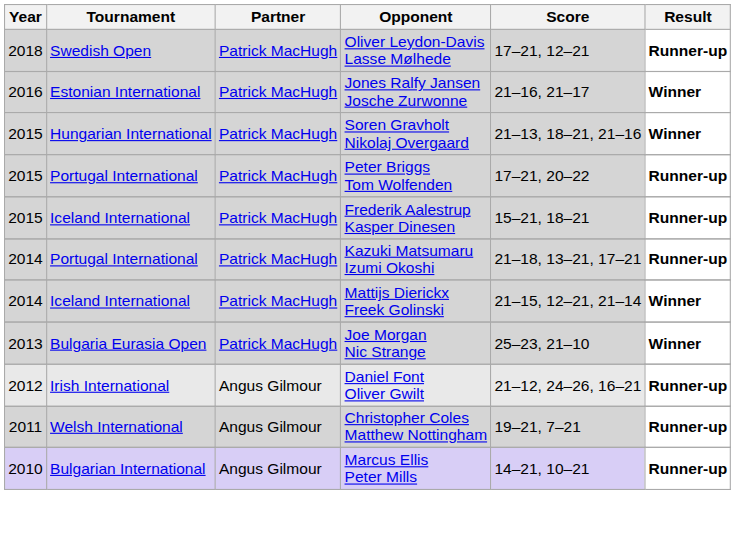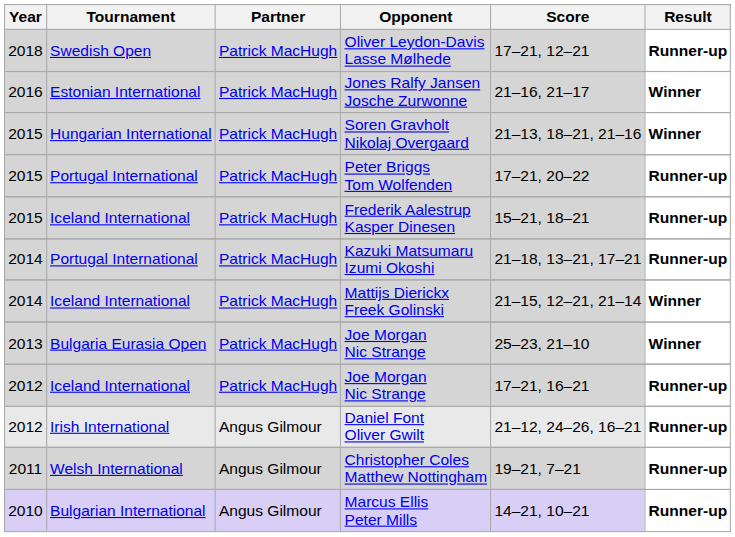 <table class="sortable wikitable" style="font-size: 90%;">
 <tr>
 <th>Year</th>
 <th>Tournament</th>
 <th>Partner</th>
 <th>Opponent</th>
 <th>Score</th>
 <th>Result</th>
 </tr>
 <tr style="background:#D5D5D5">
 <td align="center">2018</td>
 <td align="left"><a href='#'>Swedish Open</a></td>
 <td align="left"> <a href='#'>Patrick MacHugh</a></td>
 <td align="left"> <a href='#'>Oliver Leydon-Davis</a> <br>  <a href='#'>Lasse Mølhede</a></td>
 <td align="left">17–21, 12–21</td>
 <td style="text-align:left; background:white"> <strong>Runner-up</strong></td>
 </tr>
 <tr>
 </tr>
 <tr style="background:#D5D5D5">
 <td align="center">2016</td>
 <td align="left"><a href='#'>Estonian International</a></td>
 <td align="left"> <a href='#'>Patrick MacHugh</a></td>
 <td align="left"> <a href='#'>Jones Ralfy Jansen</a> <br>  <a href='#'>Josche Zurwonne</a></td>
 <td align="left">21–16, 21–17</td>
 <td style="text-align:left; background:white"> <strong>Winner</strong></td>
 </tr>
 <tr>
 </tr>
 <tr style="background:#D5D5D5">
 <td align="center">2015</td>
 <td align="left"><a href='#'>Hungarian International</a></td>
 <td align="left"> <a href='#'>Patrick MacHugh</a></td>
 <td align="left"> <a href='#'>Soren Gravholt</a> <br>  <a href='#'>Nikolaj Overgaard</a></td>
 <td align="left">21–13, 18–21, 21–16</td>
 <td style="text-align:left; background:white"> <strong>Winner</strong></td>
 </tr>
 <tr>
 </tr>
 <tr style="background:#D5D5D5">
 <td align="center">2015</td>
 <td align="left"><a href='#'>Portugal International</a></td>
 <td align="left"> <a href='#'>Patrick MacHugh</a></td>
 <td align="left"> <a href='#'>Peter Briggs</a> <br>  <a href='#'>Tom Wolfenden</a></td>
 <td align="left">17–21, 20–22</td>
 <td style="text-align:left; background:white"> <strong>Runner-up</strong></td>
 </tr>
 <tr>
 </tr>
 <tr style="background:#D5D5D5">
 <td align="center">2015</td>
 <td align="left"><a href='#'>Iceland International</a></td>
 <td align="left"> <a href='#'>Patrick MacHugh</a></td>
 <td align="left"> <a href='#'>Frederik Aalestrup</a> <br>  <a href='#'>Kasper Dinesen</a></td>
 <td align="left">15–21, 18–21</td>
 <td style="text-align:left; background:white"> <strong>Runner-up</strong></td>
 </tr>
 <tr>
 </tr>
 <tr style="background:#D5D5D5">
 <td align="center">2014</td>
 <td align="left"><a href='#'>Portugal International</a></td>
 <td align="left"> <a href='#'>Patrick MacHugh</a></td>
 <td align="left"> <a href='#'>Kazuki Matsumaru</a> <br>  <a href='#'>Izumi Okoshi</a></td>
 <td align="left">21–18, 13–21, 17–21</td>
 <td style="text-align:left; background:white"> <strong>Runner-up</strong></td>
 </tr>
 <tr>
 </tr>
 <tr style="background:#D5D5D5">
 <td align="center">2014</td>
 <td align="left"><a href='#'>Iceland International</a></td>
 <td align="left"> <a href='#'>Patrick MacHugh</a></td>
 <td align="left"> <a href='#'>Mattijs Dierickx</a> <br>  <a href='#'>Freek Golinski</a></td>
 <td align="left">21–15, 12–21, 21–14</td>
 <td style="text-align:left; background:white"> <strong>Winner</strong></td>
 </tr>
 <tr>
 </tr>
 <tr style="background:#D5D5D5">
 <td align="center">2013</td>
 <td align="left"><a href='#'>Bulgaria Eurasia Open</a></td>
 <td align="left"> <a href='#'>Patrick MacHugh</a></td>
 <td align="left"> <a href='#'>Joe Morgan</a> <br>  <a href='#'>Nic Strange</a></td>
 <td align="left">25–23, 21–10</td>
 <td style="text-align:left; background:white"> <strong>Winner</strong></td>
 </tr>
 <tr>
 </tr>
+<tr style="background:#D5D5D5">
+<td align="center">2012</td>
+<td align="left"><a href='#'>Iceland International</a></td>
+<td align="left"> <a href='#'>Patrick MacHugh</a></td>
+<td align="left"> <a href='#'>Joe Morgan</a> <br>  <a href='#'>Nic Strange</a></td>
+<td align="left">17–21, 16–21</td>
+<td style="text-align:left; background:white"> <strong>Runner-up</strong></td>
+</tr>
 <tr>
 </tr>
 <tr style="background:#E9E9E9">
 <td align="center">2012</td>
 <td align="left"><a href='#'>Irish International</a></td>
 <td align="left"> Angus Gilmour</td>
 <td align="left"> <a href='#'>Daniel Font</a> <br>  <a href='#'>Oliver Gwilt</a></td>
 <td align="left">21–12, 24–26, 16–21</td>
 <td style="text-align:left; background:white"> <strong>Runner-up</strong></td>
 </tr>
 <tr>
 </tr>
 <tr style="background:#D5D5D5">
 <td align="center">2011</td>
 <td align="left"><a href='#'>Welsh International</a></td>
 <td align="left"> Angus Gilmour</td>
 <td align="left"> <a href='#'>Christopher Coles</a> <br>  <a href='#'>Matthew Nottingham</a></td>
 <td align="left">19–21, 7–21</td>
 <td style="text-align:left; background:white"> <strong>Runner-up</strong></td>
 </tr>
 <tr>
 </tr>
 <tr style="background:#D8CEF6">
 <td align="center">2010</td>
 <td align="left"><a href='#'>Bulgarian International</a></td>
 <td align="left"> Angus Gilmour</td>
 <td align="left"> <a href='#'>Marcus Ellis</a> <br>  <a href='#'>Peter Mills</a></td>
 <td align="left">14–21, 10–21</td>
 <td style="text-align:left; background:white"> <strong>Runner-up</strong></td>
 </tr>
 </table>
